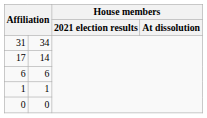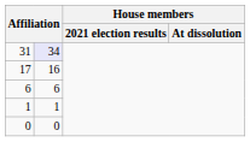 <table class="wikitable" style="text-align:right">
 <tr>
 <th colspan="2" rowspan="2">Affiliation</th>
 <th colspan="2">House members</th>
 </tr>
 <tr>
 <th>2021 election results</th>
 <th>At dissolution</th>
 </tr>
 <tr>
 <td>31</td>
-<td>34</td>
+<td style="background: lavender;">34</td>
 </tr>
 <tr>
 <td>17</td>
-<td>14</td>
+<td>16</td>
 </tr>
 <tr>
 <td>6</td>
 <td>6</td>
 </tr>
 <tr>
 <td>1</td>
 <td>1</td>
 </tr>
 <tr>
 <td>0</td>
 <td>0</td>
 </tr>
 </table>
